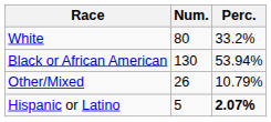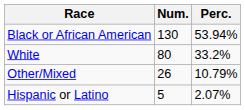 <table class="wikitable">
 <tr>
 <th>Race</th>
 <th>Num.</th>
 <th>Perc.</th>
 </tr>
 <tr>
+<td><a href='#'>Black or African American</a></td>
+<td>130</td>
+<td>53.94%</td>
+</tr>
+<tr>
 <td><a href='#'>White</a></td>
 <td>80</td>
 <td>33.2%</td>
-</tr>
-<tr>
-<td><a href='#'>Black or African American</a></td>
-<td>130</td>
-<td>53.94%</td>
 </tr>
 <tr>
 <td><a href='#'>Other/Mixed</a></td>
 <td>26</td>
 <td>10.79%</td>
 </tr>
 <tr>
 <td><a href='#'>Hispanic</a> or <a href='#'>Latino</a></td>
 <td>5</td>
-<td><strong>2.07%</strong></td>
+<td>2.07%</td>
 </tr>
 </table>
